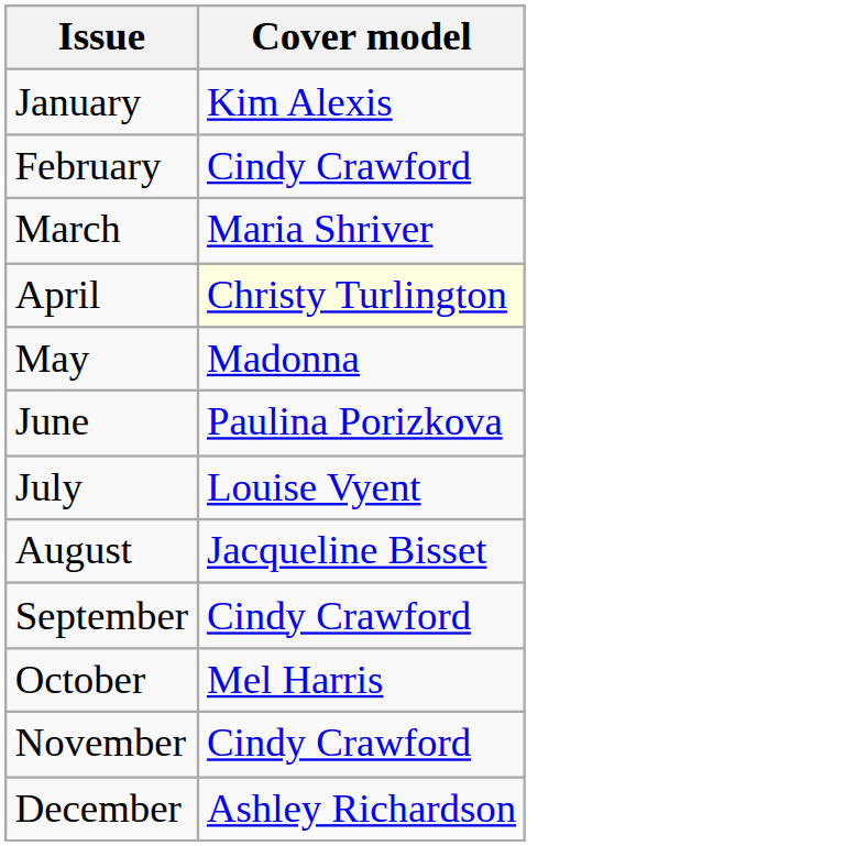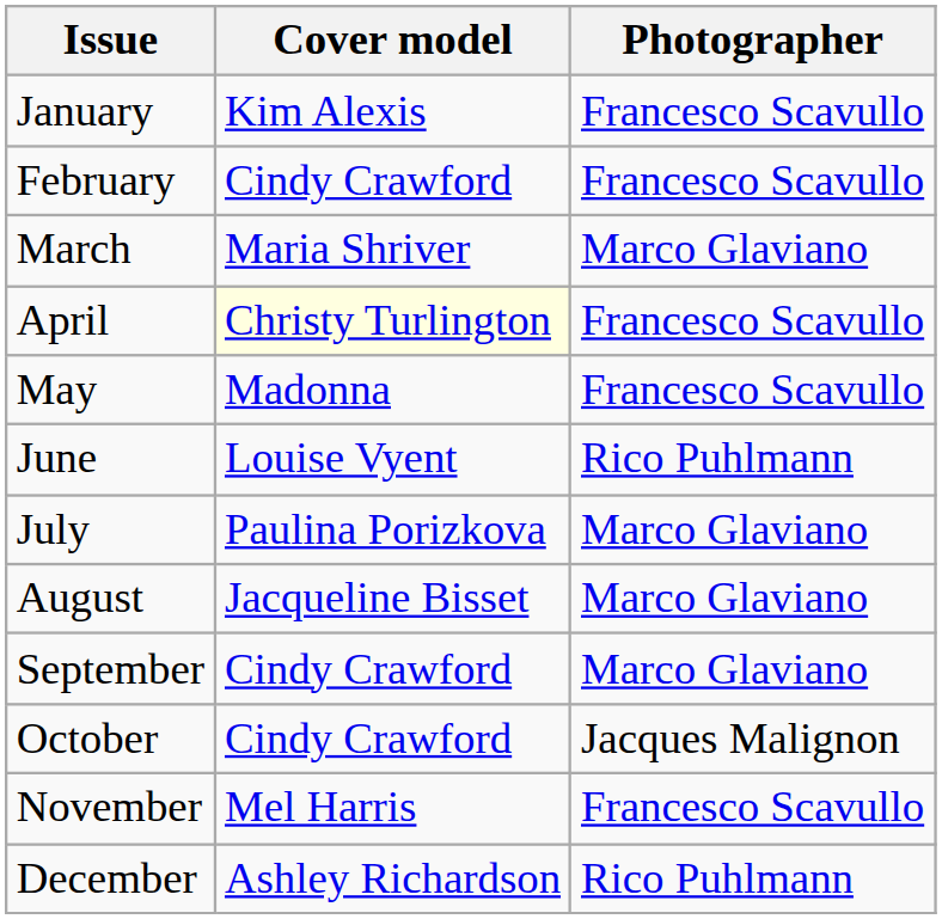 <table class="sortable wikitable">
 <tr>
 <th>Issue</th>
 <th>Cover model</th>
+<th>Photographer</th>
 </tr>
 <tr>
 <td>January</td>
 <td><a href='#'>Kim Alexis</a></td>
+<td><a href='#'>Francesco Scavullo</a></td>
 </tr>
 <tr>
 <td>February</td>
 <td><a href='#'>Cindy Crawford</a></td>
+<td><a href='#'>Francesco Scavullo</a></td>
 </tr>
 <tr>
 <td>March</td>
 <td><a href='#'>Maria Shriver</a></td>
+<td><a href='#'>Marco Glaviano</a></td>
 </tr>
 <tr>
 <td>April</td>
 <td style="background: lightyellow;"><a href='#'>Christy Turlington</a></td>
+<td><a href='#'>Francesco Scavullo</a></td>
 </tr>
 <tr>
 <td>May</td>
 <td><a href='#'>Madonna</a></td>
+<td><a href='#'>Francesco Scavullo</a></td>
 </tr>
 <tr>
 <td>June</td>
-<td><a href='#'>Paulina Porizkova</a></td>
+<td><a href='#'>Louise Vyent</a></td>
+<td><a href='#'>Rico Puhlmann</a></td>
 </tr>
 <tr>
 <td>July</td>
-<td><a href='#'>Louise Vyent</a></td>
+<td><a href='#'>Paulina Porizkova</a></td>
+<td><a href='#'>Marco Glaviano</a></td>
 </tr>
 <tr>
 <td>August</td>
 <td><a href='#'>Jacqueline Bisset</a></td>
+<td><a href='#'>Marco Glaviano</a></td>
 </tr>
 <tr>
 <td>September</td>
 <td><a href='#'>Cindy Crawford</a></td>
+<td><a href='#'>Marco Glaviano</a></td>
 </tr>
 <tr>
 <td>October</td>
-<td><a href='#'>Mel Harris</a></td>
+<td><a href='#'>Cindy Crawford</a></td>
+<td>Jacques Malignon</td>
 </tr>
 <tr>
 <td>November</td>
-<td><a href='#'>Cindy Crawford</a></td>
+<td><a href='#'>Mel Harris</a></td>
+<td><a href='#'>Francesco Scavullo</a></td>
 </tr>
 <tr>
 <td>December</td>
 <td><a href='#'>Ashley Richardson</a></td>
+<td><a href='#'>Rico Puhlmann</a></td>
 </tr>
 </table>
